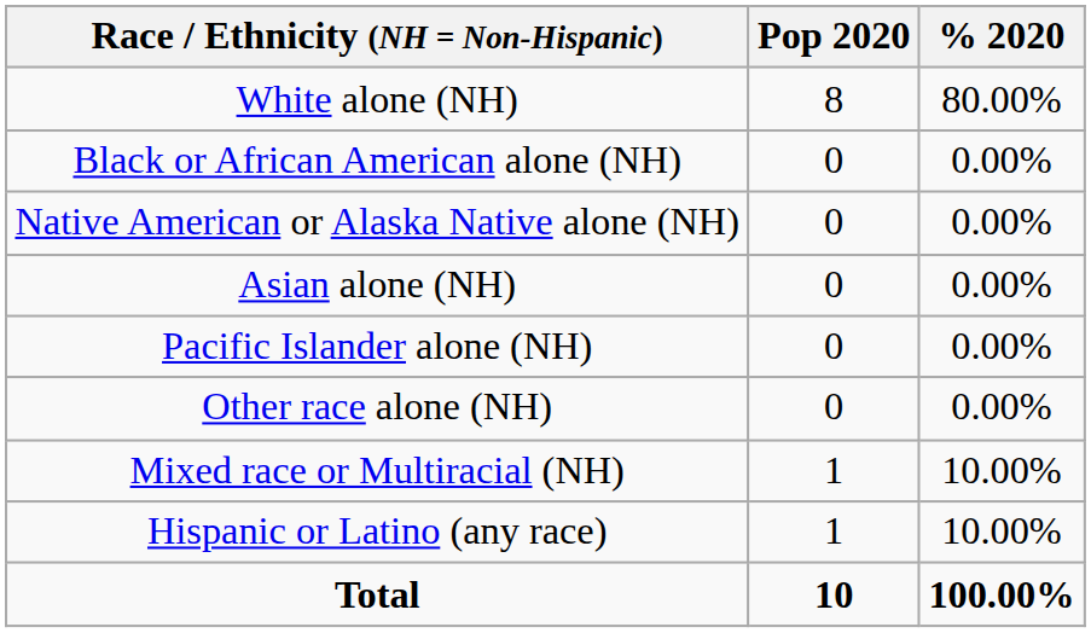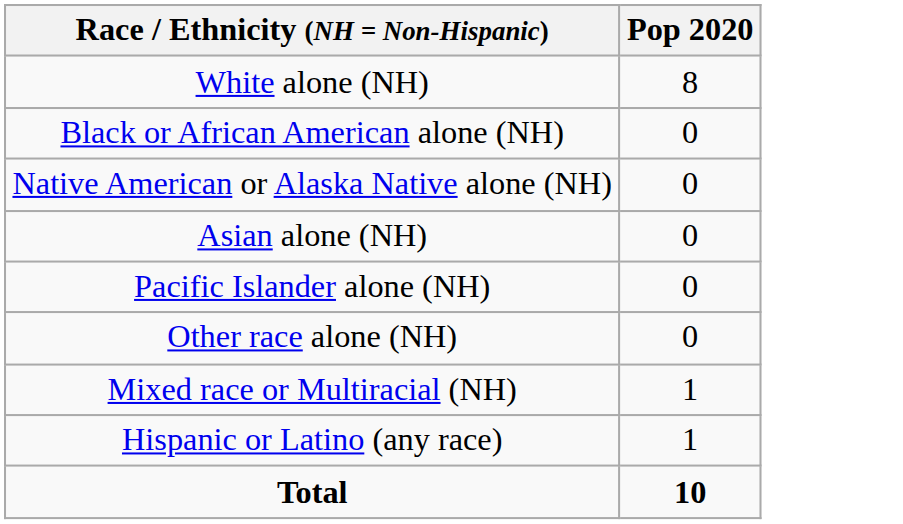 <table class="wikitable" style="text-align:center;">
 <tr>
 <th>Race / Ethnicity <small>(<em>NH = Non-Hispanic</em>)</small></th>
 <th>Pop 2020</th>
-<th>% 2020</th>
 </tr>
 <tr>
 <td><a href='#'>White</a> alone (NH)</td>
 <td>8</td>
-<td>80.00%</td>
 </tr>
 <tr>
 <td><a href='#'>Black or African American</a> alone (NH)</td>
 <td>0</td>
-<td>0.00%</td>
 </tr>
 <tr>
 <td><a href='#'>Native American</a> or <a href='#'>Alaska Native</a> alone (NH)</td>
 <td>0</td>
-<td>0.00%</td>
 </tr>
 <tr>
 <td><a href='#'>Asian</a> alone (NH)</td>
 <td>0</td>
-<td>0.00%</td>
 </tr>
 <tr>
 <td><a href='#'>Pacific Islander</a> alone (NH)</td>
 <td>0</td>
-<td>0.00%</td>
 </tr>
 <tr>
 <td><a href='#'>Other race</a> alone (NH)</td>
 <td>0</td>
-<td>0.00%</td>
 </tr>
 <tr>
 <td><a href='#'>Mixed race or Multiracial</a> (NH)</td>
 <td>1</td>
-<td>10.00%</td>
 </tr>
 <tr>
 <td><a href='#'>Hispanic or Latino</a> (any race)</td>
 <td>1</td>
-<td>10.00%</td>
 </tr>
 <tr>
 <td><strong>Total</strong></td>
 <td><strong>10</strong></td>
-<td><strong>100.00%</strong></td>
 </tr>
 </table>
